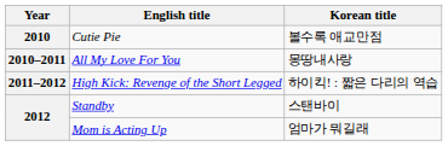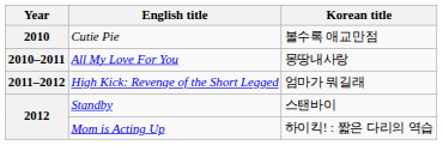 <table class="wikitable sortable plainrowheaders">
 <tr>
 <th scope="col">Year</th>
 <th scope="col">English title</th>
 <th scope="col">Korean title</th>
 </tr>
 <tr>
 <th scope="row">2010</th>
 <td><em>Cutie Pie</em></td>
 <td>볼수록 애교만점</td>
 </tr>
 <tr>
 <th scope="row">2010–2011</th>
 <td><em><a href='#'>All My Love For You</a></em></td>
 <td>몽땅내사랑</td>
 </tr>
 <tr>
 <th scope="row">2011–2012</th>
 <td><em><a href='#'>High Kick: Revenge of the Short Legged</a></em></td>
-<td>하이킥! : 짧은 다리의 역습</td>
+<td>엄마가 뭐길래</td>
 </tr>
 <tr>
 <th scope="row" rowspan="2">2012</th>
 <td><em><a href='#'>Standby</a></em></td>
 <td>스탠바이</td>
 </tr>
 <tr>
 <td><em><a href='#'>Mom is Acting Up</a></em></td>
-<td>엄마가 뭐길래</td>
+<td>하이킥! : 짧은 다리의 역습</td>
 </tr>
 </table>
